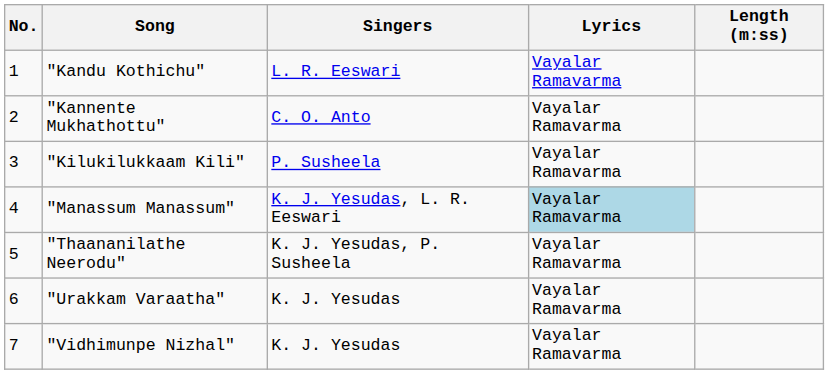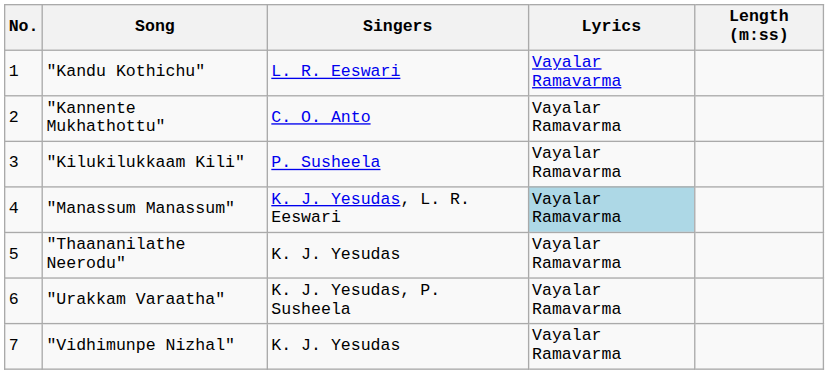 <table class="wikitable" style="font-size:95%;">
 <tr>
 <th>No.</th>
 <th>Song</th>
 <th>Singers</th>
 <th>Lyrics</th>
 <th>Length (m:ss)</th>
 </tr>
 <tr>
 <td>1</td>
 <td>"Kandu Kothichu"</td>
 <td><a href='#'>L. R. Eeswari</a></td>
 <td><a href='#'>Vayalar Ramavarma</a></td>
 <td></td>
 </tr>
 <tr>
 <td>2</td>
 <td>"Kannente Mukhathottu"</td>
 <td><a href='#'>C. O. Anto</a></td>
 <td>Vayalar Ramavarma</td>
 <td></td>
 </tr>
 <tr>
 <td>3</td>
 <td>"Kilukilukkaam Kili"</td>
 <td><a href='#'>P. Susheela</a></td>
 <td>Vayalar Ramavarma</td>
 <td></td>
 </tr>
 <tr>
 <td>4</td>
 <td>"Manassum Manassum"</td>
 <td><a href='#'>K. J. Yesudas</a>, L. R. Eeswari</td>
 <td style="background: lightblue;">Vayalar Ramavarma</td>
 <td></td>
 </tr>
 <tr>
 <td>5</td>
 <td>"Thaananilathe Neerodu"</td>
-<td>K. J. Yesudas, P. Susheela</td>
+<td>K. J. Yesudas</td>
 <td>Vayalar Ramavarma</td>
 <td></td>
 </tr>
 <tr>
 <td>6</td>
 <td>"Urakkam Varaatha"</td>
-<td>K. J. Yesudas</td>
+<td>K. J. Yesudas, P. Susheela</td>
 <td>Vayalar Ramavarma</td>
 <td></td>
 </tr>
 <tr>
 <td>7</td>
 <td>"Vidhimunpe Nizhal"</td>
 <td>K. J. Yesudas</td>
 <td>Vayalar Ramavarma</td>
 <td></td>
 </tr>
 </table>
